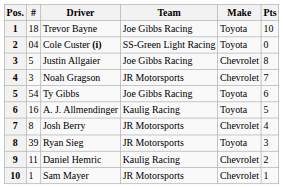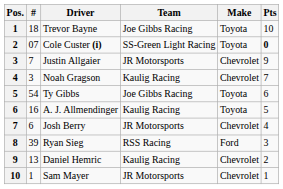 <table class="wikitable" style="font-size:95%">
 <tr>
 <th>Pos.</th>
 <th>#</th>
 <th>Driver</th>
 <th>Team</th>
 <th>Make</th>
 <th>Pts</th>
 </tr>
 <tr>
 <th>1</th>
 <td>18</td>
 <td>Trevor Bayne</td>
 <td>Joe Gibbs Racing</td>
 <td>Toyota</td>
 <td>10</td>
 </tr>
 <tr>
 <th>2</th>
-<td>04</td>
+<td>07</td>
 <td>Cole Custer <strong>(i)</strong></td>
 <td>SS-Green Light Racing</td>
 <td>Toyota</td>
-<td>0</td>
+<td><strong>0</strong></td>
 </tr>
 <tr>
 <th>3</th>
-<td>5</td>
+<td>7</td>
 <td>Justin Allgaier</td>
-<td>Joe Gibbs Racing</td>
+<td>JR Motorsports</td>
 <td>Chevrolet</td>
-<td>8</td>
+<td>9</td>
 </tr>
 <tr>
 <th>4</th>
 <td>3</td>
 <td>Noah Gragson</td>
-<td>JR Motorsports</td>
+<td>Kaulig Racing</td>
 <td>Chevrolet</td>
 <td>7</td>
 </tr>
 <tr>
 <th>5</th>
 <td>54</td>
 <td>Ty Gibbs</td>
 <td>Joe Gibbs Racing</td>
 <td>Toyota</td>
 <td>6</td>
 </tr>
 <tr>
 <th>6</th>
 <td>16</td>
 <td>A. J. Allmendinger</td>
 <td>Kaulig Racing</td>
 <td>Toyota</td>
 <td>5</td>
 </tr>
 <tr>
 <th>7</th>
-<td>8</td>
+<td>6</td>
 <td>Josh Berry</td>
 <td>JR Motorsports</td>
 <td>Chevrolet</td>
 <td>4</td>
 </tr>
 <tr>
 <th>8</th>
 <td>39</td>
 <td>Ryan Sieg</td>
-<td>JR Motorsports</td>
-<td>Toyota</td>
+<td>RSS Racing</td>
+<td>Ford</td>
 <td>3</td>
 </tr>
 <tr>
 <th>9</th>
-<td>11</td>
+<td>13</td>
 <td>Daniel Hemric</td>
 <td>Kaulig Racing</td>
 <td>Chevrolet</td>
 <td>2</td>
 </tr>
 <tr>
 <th>10</th>
 <td>1</td>
 <td>Sam Mayer</td>
 <td>JR Motorsports</td>
 <td>Chevrolet</td>
 <td>1</td>
 </tr>
 </table>
